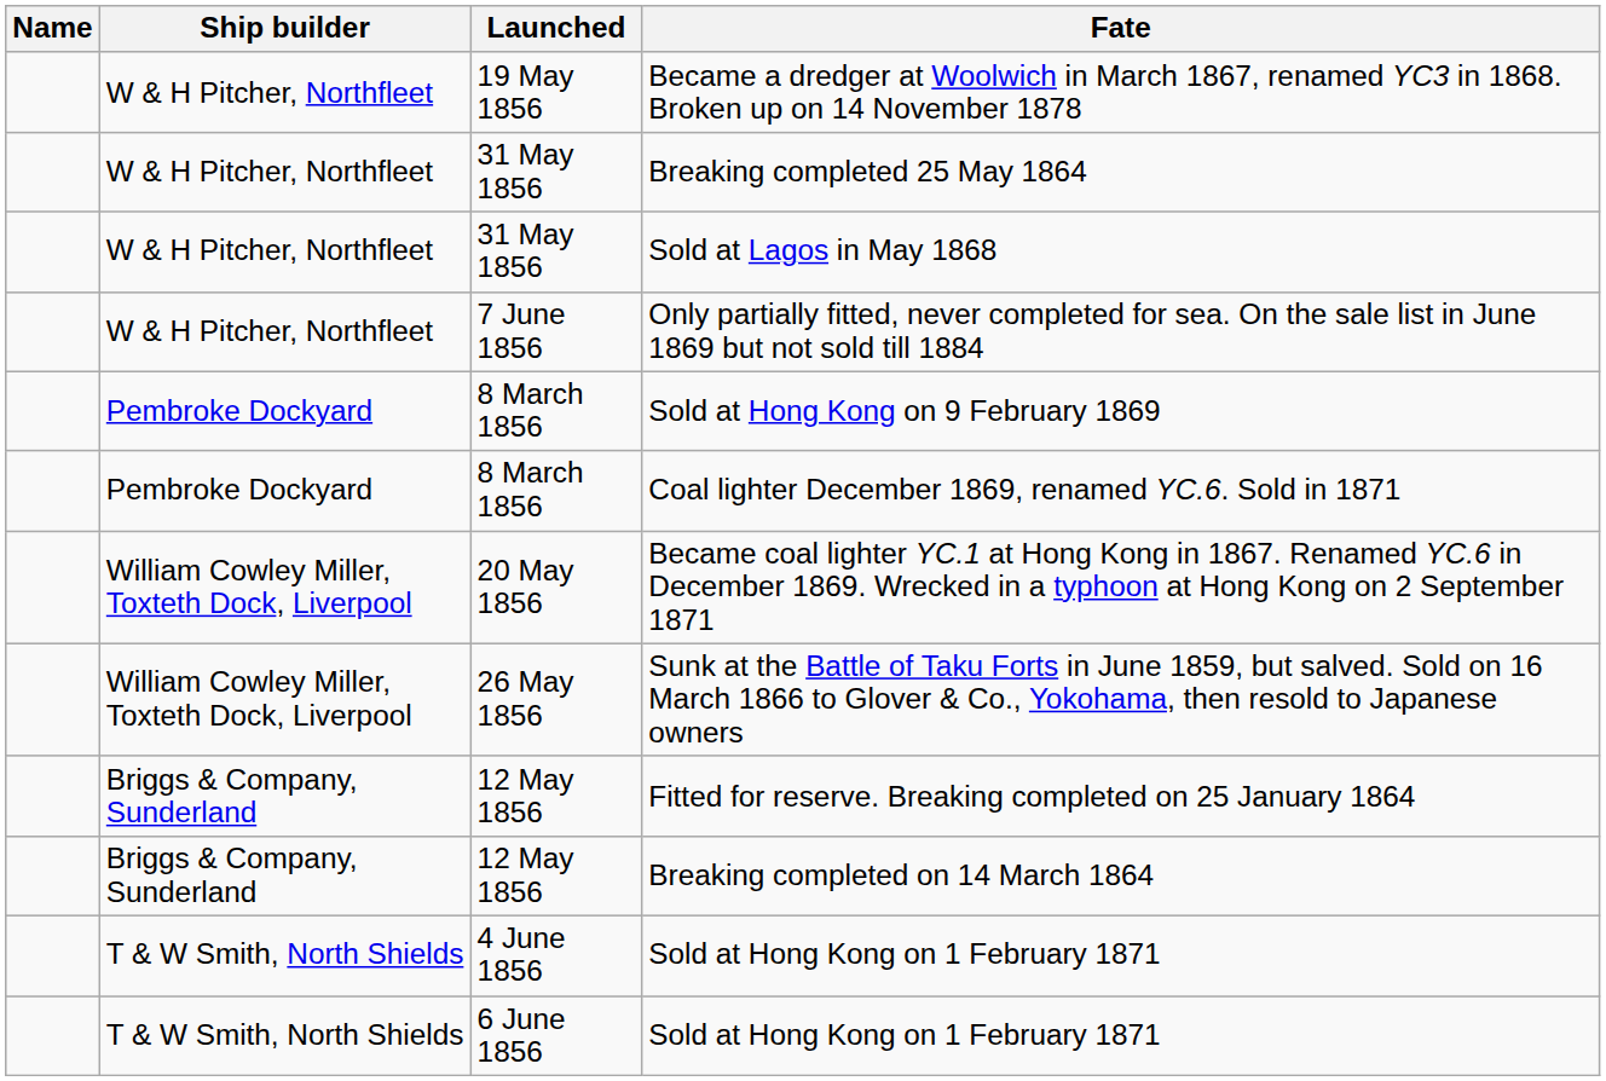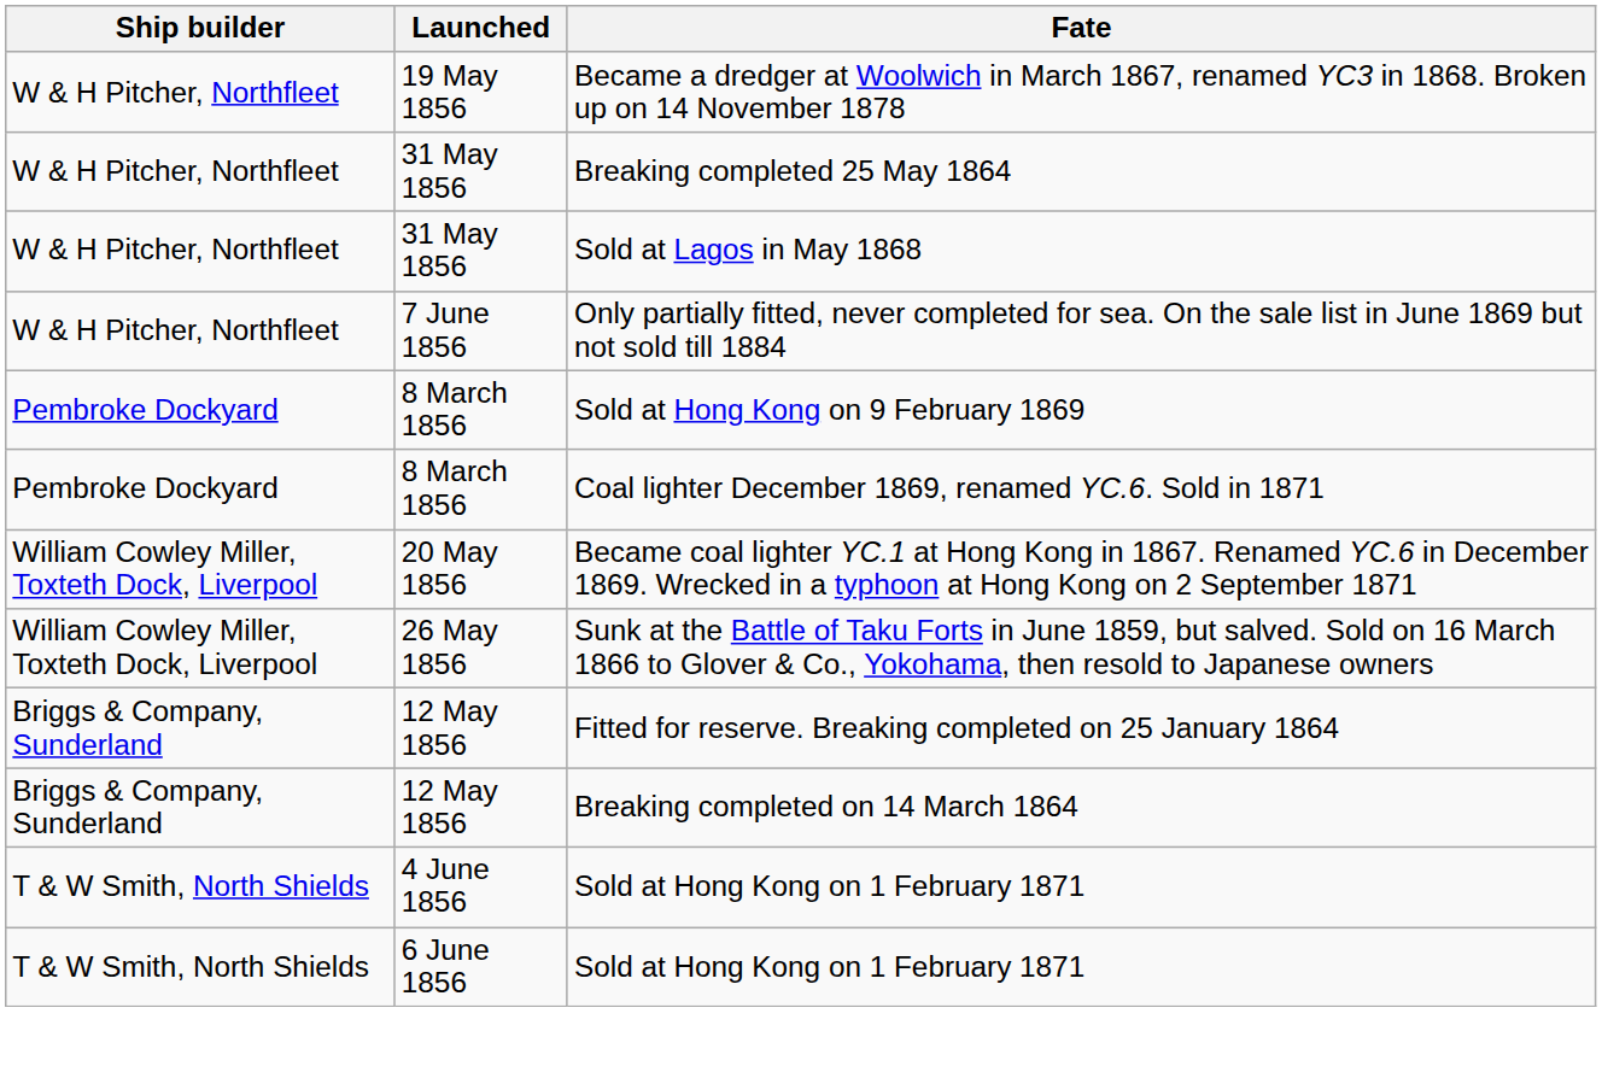 <table class="wikitable" style="text-align:left">
 <tr>
-<th>Name</th>
 <th>Ship builder</th>
 <th>Launched</th>
 <th>Fate</th>
 </tr>
 <tr>
-<td></td>
 <td>W & H Pitcher, <a href='#'>Northfleet</a></td>
 <td>19 May 1856</td>
 <td>Became a dredger at <a href='#'>Woolwich</a> in March 1867, renamed <em>YC3</em> in 1868. Broken up on 14 November 1878</td>
 </tr>
 <tr>
-<td></td>
 <td>W & H Pitcher, Northfleet</td>
 <td>31 May 1856</td>
 <td>Breaking completed 25 May 1864</td>
 </tr>
 <tr>
-<td></td>
 <td>W & H Pitcher, Northfleet</td>
 <td>31 May 1856</td>
 <td>Sold at <a href='#'>Lagos</a> in May 1868</td>
 </tr>
 <tr>
-<td></td>
 <td>W & H Pitcher, Northfleet</td>
 <td>7 June 1856</td>
 <td>Only partially fitted, never completed for sea. On the sale list in June 1869 but not sold till 1884</td>
 </tr>
 <tr>
-<td></td>
 <td><a href='#'>Pembroke Dockyard</a></td>
 <td>8 March 1856</td>
 <td>Sold at <a href='#'>Hong Kong</a> on 9 February 1869</td>
 </tr>
 <tr>
-<td></td>
 <td>Pembroke Dockyard</td>
 <td>8 March 1856</td>
 <td>Coal lighter December 1869, renamed <em>YC.6</em>. Sold in 1871</td>
 </tr>
 <tr>
-<td></td>
 <td>William Cowley Miller, <a href='#'>Toxteth Dock</a>, <a href='#'>Liverpool</a></td>
 <td>20 May 1856</td>
 <td>Became coal lighter <em>YC.1</em> at Hong Kong in 1867. Renamed <em>YC.6</em> in December 1869. Wrecked in a <a href='#'>typhoon</a> at Hong Kong on 2 September 1871</td>
 </tr>
 <tr>
-<td></td>
 <td>William Cowley Miller, Toxteth Dock, Liverpool</td>
 <td>26 May 1856</td>
 <td>Sunk at the <a href='#'>Battle of Taku Forts</a> in June 1859, but salved. Sold on 16 March 1866 to Glover & Co., <a href='#'>Yokohama</a>, then resold to Japanese owners</td>
 </tr>
 <tr>
-<td></td>
 <td>Briggs & Company, <a href='#'>Sunderland</a></td>
 <td>12 May 1856</td>
 <td>Fitted for reserve. Breaking completed on 25 January 1864</td>
 </tr>
 <tr>
-<td></td>
 <td>Briggs & Company, Sunderland</td>
 <td>12 May 1856</td>
 <td>Breaking completed on 14 March 1864</td>
 </tr>
 <tr>
-<td></td>
 <td>T & W Smith, <a href='#'>North Shields</a></td>
 <td>4 June 1856</td>
 <td>Sold at Hong Kong on 1 February 1871</td>
 </tr>
 <tr>
-<td></td>
 <td>T & W Smith, North Shields</td>
 <td>6 June 1856</td>
 <td>Sold at Hong Kong on 1 February 1871</td>
 </tr>
 </table>
